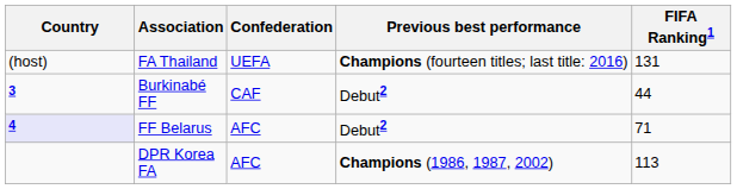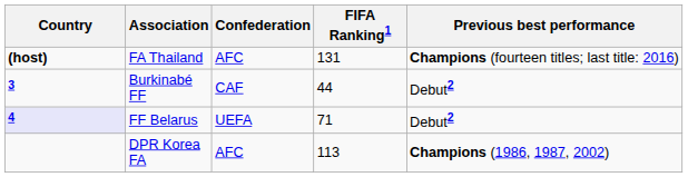 <table class="wikitable sortable">
 <tr>
 <th style="width:130px;">Country</th>
 <th style="width:90px;">Association</th>
 <th style="width:100px;">Confederation</th>
+<th style="width:98px;">FIFA Ranking<sup><a href='#'>1</a></sup></th>
 <th>Previous best performance</th>
-<th style="width:98px;">FIFA Ranking<sup><a href='#'>1</a></sup></th>
 </tr>
 <tr>
-<td> (host)</td>
+<td><strong> (host)</strong></td>
 <td><a href='#'>FA Thailand</a></td>
-<td><a href='#'>UEFA</a></td>
+<td><a href='#'>AFC</a></td>
+<td>131</td>
 <td><strong>Champions</strong> (fourteen titles; last title: <a href='#'>2016</a>)</td>
-<td>131</td>
 </tr>
 <tr>
 <td><sup><strong><a href='#'>3</a></strong></sup></td>
 <td><a href='#'>Burkinabé FF</a></td>
 <td><a href='#'>CAF</a></td>
+<td>44</td>
 <td>Debut<sup><strong><a href='#'>2</a></strong></sup></td>
-<td>44</td>
 </tr>
 <tr>
 <td style="background: lavender;"><sup><strong><a href='#'>4</a></strong></sup></td>
 <td><a href='#'>FF Belarus</a></td>
-<td><a href='#'>AFC</a></td>
+<td><a href='#'>UEFA</a></td>
+<td>71</td>
 <td>Debut<sup><strong><a href='#'>2</a></strong></sup></td>
-<td>71</td>
 </tr>
 <tr>
 <td></td>
 <td><a href='#'>DPR Korea FA</a></td>
 <td><a href='#'>AFC</a></td>
+<td>113</td>
 <td><strong>Champions</strong> (<a href='#'>1986</a>, <a href='#'>1987</a>, <a href='#'>2002</a>)</td>
-<td>113</td>
 </tr>
 </table>
